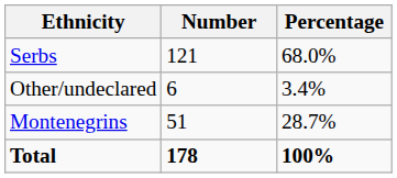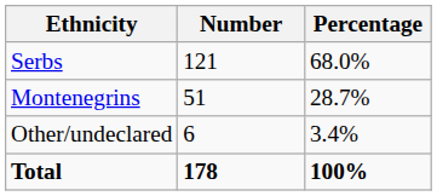 <table class="wikitable">
 <tr>
 <th width="100px">Ethnicity</th>
 <th width="80px">Number</th>
 <th width="80px">Percentage</th>
 </tr>
 <tr>
 <td><a href='#'>Serbs</a></td>
 <td>121</td>
 <td>68.0%</td>
 </tr>
 <tr>
+<td><a href='#'>Montenegrins</a></td>
+<td>51</td>
+<td>28.7%</td>
+</tr>
+<tr>
 <td>Other/undeclared</td>
 <td>6</td>
 <td>3.4%</td>
-</tr>
-<tr>
-<td><a href='#'>Montenegrins</a></td>
-<td>51</td>
-<td>28.7%</td>
 </tr>
 <tr>
 <td><strong>Total</strong></td>
 <td><strong>178</strong></td>
 <td><strong>100%</strong></td>
 </tr>
 </table>
